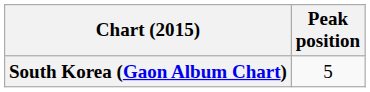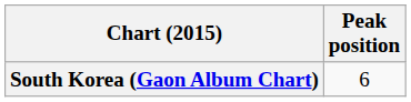 <table class="wikitable sortable plainrowheaders">
 <tr>
 <th>Chart (2015)</th>
 <th>Peak<br>position</th>
 </tr>
 <tr>
 <th scope="row">South Korea (<a href='#'>Gaon Album Chart</a>)</th>
-<td align="center">5</td>
+<td align="center">6</td>
 </tr>
 </table>
